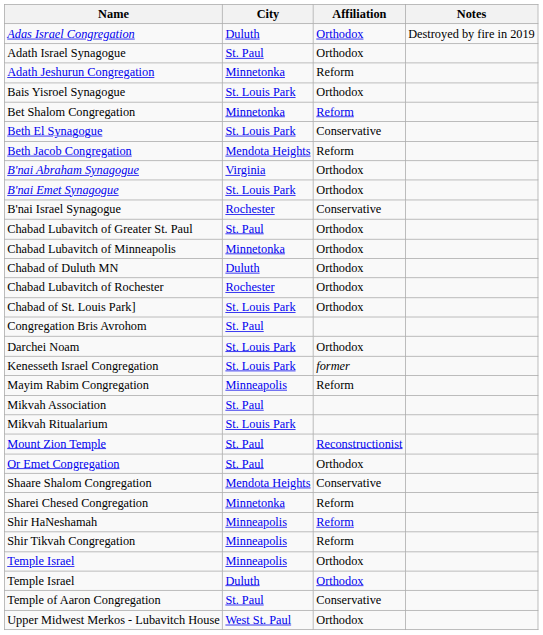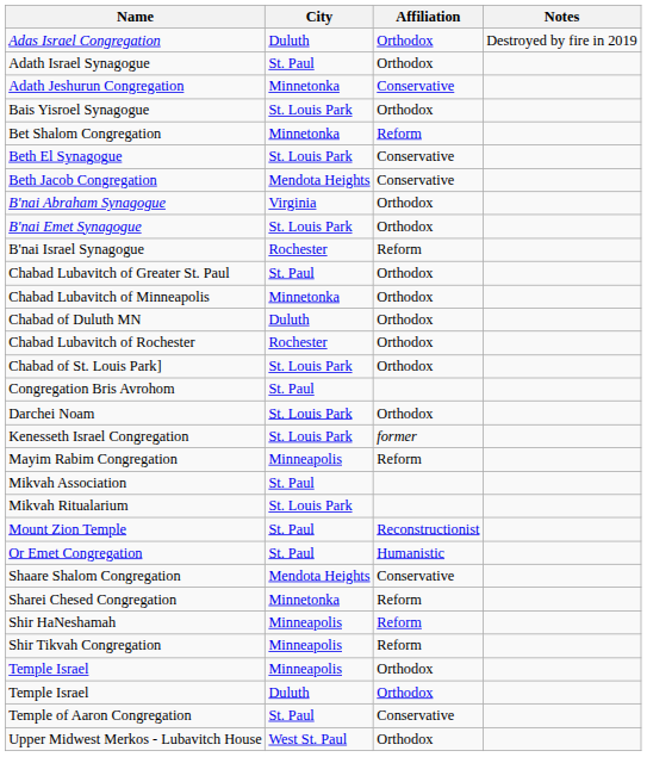 <table class="wikitable sortable">
 <tr>
 <th>Name</th>
 <th>City</th>
 <th>Affiliation</th>
 <th>Notes</th>
 </tr>
 <tr>
 <td><em><a href='#'>Adas Israel Congregation</a></em></td>
 <td><a href='#'>Duluth</a></td>
 <td><a href='#'>Orthodox</a></td>
 <td>Destroyed by fire in 2019</td>
 </tr>
 <tr>
 <td>Adath Israel Synagogue</td>
 <td><a href='#'>St. Paul</a></td>
 <td>Orthodox</td>
 <td></td>
 </tr>
 <tr>
 <td><a href='#'>Adath Jeshurun Congregation</a></td>
 <td><a href='#'>Minnetonka</a></td>
-<td>Reform</td>
+<td><a href='#'>Conservative</a></td>
 <td></td>
 </tr>
 <tr>
 <td>Bais Yisroel Synagogue</td>
 <td><a href='#'>St. Louis Park</a></td>
 <td>Orthodox</td>
 <td></td>
 </tr>
 <tr>
 <td>Bet Shalom Congregation</td>
 <td><a href='#'>Minnetonka</a></td>
 <td><a href='#'>Reform</a></td>
 <td></td>
 </tr>
 <tr>
 <td><a href='#'>Beth El Synagogue</a></td>
 <td><a href='#'>St. Louis Park</a></td>
 <td>Conservative</td>
 <td></td>
 </tr>
 <tr>
 <td><a href='#'>Beth Jacob Congregation</a></td>
 <td><a href='#'>Mendota Heights</a></td>
-<td>Reform</td>
+<td>Conservative</td>
 <td></td>
 </tr>
 <tr>
 <td><em><a href='#'>B'nai Abraham Synagogue</a></em></td>
 <td><a href='#'>Virginia</a></td>
 <td>Orthodox</td>
 <td></td>
 </tr>
 <tr>
 <td><em><a href='#'>B'nai Emet Synagogue</a></em></td>
 <td><a href='#'>St. Louis Park</a></td>
 <td>Orthodox</td>
 <td></td>
 </tr>
 <tr>
 <td>B'nai Israel Synagogue</td>
 <td><a href='#'>Rochester</a></td>
-<td>Conservative</td>
+<td>Reform</td>
 <td></td>
 </tr>
 <tr>
 <td>Chabad Lubavitch of Greater St. Paul</td>
 <td><a href='#'>St. Paul</a></td>
 <td>Orthodox</td>
 <td></td>
 </tr>
 <tr>
 <td>Chabad Lubavitch of Minneapolis</td>
 <td><a href='#'>Minnetonka</a></td>
 <td>Orthodox</td>
 <td></td>
 </tr>
 <tr>
 <td>Chabad of Duluth MN</td>
 <td><a href='#'>Duluth</a></td>
 <td>Orthodox</td>
 <td></td>
 </tr>
 <tr>
 <td>Chabad Lubavitch of Rochester</td>
 <td><a href='#'>Rochester</a></td>
 <td>Orthodox</td>
 <td></td>
 </tr>
 <tr>
 <td>Chabad of St. Louis Park]</td>
 <td><a href='#'>St. Louis Park</a></td>
 <td>Orthodox</td>
 <td></td>
 </tr>
 <tr>
 <td>Congregation Bris Avrohom</td>
 <td><a href='#'>St. Paul</a></td>
 <td></td>
 <td></td>
 </tr>
 <tr>
 <td>Darchei Noam</td>
 <td><a href='#'>St. Louis Park</a></td>
 <td>Orthodox</td>
 <td></td>
 </tr>
 <tr>
 <td>Kenesseth Israel Congregation</td>
 <td><a href='#'>St. Louis Park</a></td>
 <td><em>former</em></td>
 <td></td>
 </tr>
 <tr>
 <td>Mayim Rabim Congregation</td>
 <td><a href='#'>Minneapolis</a></td>
 <td>Reform</td>
 <td></td>
 </tr>
 <tr>
 <td>Mikvah Association</td>
 <td><a href='#'>St. Paul</a></td>
 <td></td>
 <td></td>
 </tr>
 <tr>
 <td>Mikvah Ritualarium</td>
 <td><a href='#'>St. Louis Park</a></td>
 <td></td>
 <td></td>
 </tr>
 <tr>
 <td><a href='#'>Mount Zion Temple</a></td>
 <td><a href='#'>St. Paul</a></td>
 <td><a href='#'>Reconstructionist</a></td>
 <td></td>
 </tr>
 <tr>
 <td><a href='#'>Or Emet Congregation</a></td>
 <td><a href='#'>St. Paul</a></td>
-<td>Orthodox</td>
+<td><a href='#'>Humanistic</a></td>
 <td></td>
 </tr>
 <tr>
 <td>Shaare Shalom Congregation</td>
 <td><a href='#'>Mendota Heights</a></td>
 <td>Conservative</td>
 <td></td>
 </tr>
 <tr>
 <td>Sharei Chesed Congregation</td>
 <td><a href='#'>Minnetonka</a></td>
 <td>Reform</td>
 <td></td>
 </tr>
 <tr>
 <td>Shir HaNeshamah</td>
 <td><a href='#'>Minneapolis</a></td>
 <td><a href='#'>Reform</a></td>
 <td></td>
 </tr>
 <tr>
 <td>Shir Tikvah Congregation</td>
 <td><a href='#'>Minneapolis</a></td>
 <td>Reform</td>
 <td></td>
 </tr>
 <tr>
 <td><a href='#'>Temple Israel</a></td>
 <td><a href='#'>Minneapolis</a></td>
 <td>Orthodox</td>
 <td></td>
 </tr>
 <tr>
 <td>Temple Israel</td>
 <td><a href='#'>Duluth</a></td>
 <td><a href='#'>Orthodox</a></td>
 <td></td>
 </tr>
 <tr>
 <td>Temple of Aaron Congregation</td>
 <td><a href='#'>St. Paul</a></td>
 <td>Conservative</td>
 <td></td>
 </tr>
 <tr>
 <td>Upper Midwest Merkos - Lubavitch House</td>
 <td><a href='#'>West St. Paul</a></td>
 <td>Orthodox</td>
 <td></td>
 </tr>
 </table>
